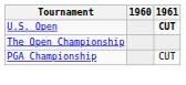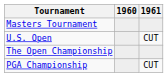 <table class="wikitable" style="font-size:95%;text-align:center;">
 <tr>
 <th>Tournament</th>
 <th>1960</th>
 <th>1961</th>
 </tr>
 <tr>
+<td align=left><a href='#'>Masters Tournament</a></td>
+<td style="background:#eeeeee;"></td>
+<td style="background:#eeeeee;"></td>
+</tr>
+<tr>
 <td align=left><a href='#'>U.S. Open</a></td>
 <td style="background:#eeeeee;"></td>
-<td><strong>CUT</strong></td>
+<td>CUT</td>
 </tr>
 <tr>
 <td align=left><a href='#'>The Open Championship</a></td>
 <td style="background:#eeeeee;"></td>
 <td style="background:#eeeeee;"></td>
 </tr>
 <tr>
 <td align=left><a href='#'>PGA Championship</a></td>
 <td style="background:#eeeeee;"></td>
 <td>CUT</td>
 </tr>
 </table>
